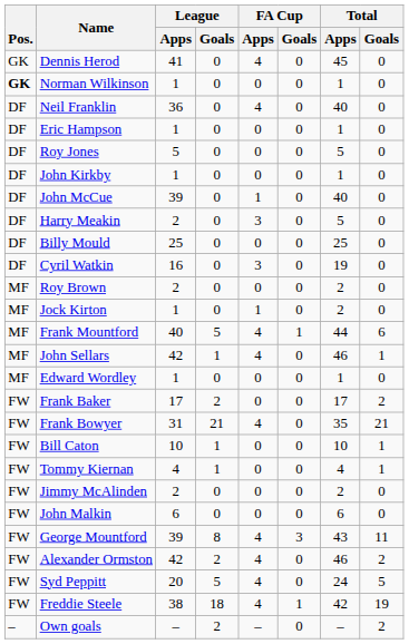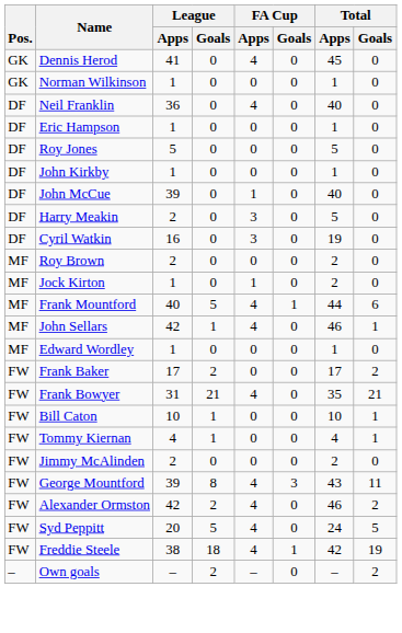 <table class="wikitable" style="text-align:center">
 <tr>
 <th rowspan="2" valign="bottom">Pos.</th>
 <th rowspan="2">Name</th>
 <th colspan="2" width="85">League</th>
 <th colspan="2" width="85">FA Cup</th>
 <th colspan="2" width="85">Total</th>
 </tr>
 <tr>
 <th>Apps</th>
 <th>Goals</th>
 <th>Apps</th>
 <th>Goals</th>
 <th>Apps</th>
 <th>Goals</th>
 </tr>
 <tr>
 <td align="left">GK</td>
 <td align="left"> <a href='#'>Dennis Herod</a></td>
 <td>41</td>
 <td>0</td>
 <td>4</td>
 <td>0</td>
 <td>45</td>
 <td>0</td>
 </tr>
 <tr>
-<td align="left"><strong>GK</strong></td>
+<td align="left">GK</td>
 <td align="left"> <a href='#'>Norman Wilkinson</a></td>
 <td>1</td>
 <td>0</td>
 <td>0</td>
 <td>0</td>
 <td>1</td>
 <td>0</td>
 </tr>
 <tr>
 <td align="left">DF</td>
 <td align="left"> <a href='#'>Neil Franklin</a></td>
 <td>36</td>
 <td>0</td>
 <td>4</td>
 <td>0</td>
 <td>40</td>
 <td>0</td>
 </tr>
 <tr>
 <td align="left">DF</td>
 <td align="left"> <a href='#'>Eric Hampson</a></td>
 <td>1</td>
 <td>0</td>
 <td>0</td>
 <td>0</td>
 <td>1</td>
 <td>0</td>
 </tr>
 <tr>
 <td align="left">DF</td>
 <td align="left"> <a href='#'>Roy Jones</a></td>
 <td>5</td>
 <td>0</td>
 <td>0</td>
 <td>0</td>
 <td>5</td>
 <td>0</td>
 </tr>
 <tr>
 <td align="left">DF</td>
 <td align="left"> <a href='#'>John Kirkby</a></td>
 <td>1</td>
 <td>0</td>
 <td>0</td>
 <td>0</td>
 <td>1</td>
 <td>0</td>
 </tr>
 <tr>
 <td align="left">DF</td>
 <td align="left"> <a href='#'>John McCue</a></td>
 <td>39</td>
 <td>0</td>
 <td>1</td>
 <td>0</td>
 <td>40</td>
 <td>0</td>
 </tr>
 <tr>
 <td align="left">DF</td>
 <td align="left"> <a href='#'>Harry Meakin</a></td>
 <td>2</td>
 <td>0</td>
 <td>3</td>
 <td>0</td>
 <td>5</td>
-<td>0</td>
-</tr>
-<tr>
-<td align="left">DF</td>
-<td align="left"> <a href='#'>Billy Mould</a></td>
-<td>25</td>
-<td>0</td>
-<td>0</td>
-<td>0</td>
-<td>25</td>
 <td>0</td>
 </tr>
 <tr>
 <td align="left">DF</td>
 <td align="left"> <a href='#'>Cyril Watkin</a></td>
 <td>16</td>
 <td>0</td>
 <td>3</td>
 <td>0</td>
 <td>19</td>
 <td>0</td>
 </tr>
 <tr>
 <td align="left">MF</td>
 <td align="left"> <a href='#'>Roy Brown</a></td>
 <td>2</td>
 <td>0</td>
 <td>0</td>
 <td>0</td>
 <td>2</td>
 <td>0</td>
 </tr>
 <tr>
 <td align="left">MF</td>
 <td align="left"> <a href='#'>Jock Kirton</a></td>
 <td>1</td>
 <td>0</td>
 <td>1</td>
 <td>0</td>
 <td>2</td>
 <td>0</td>
 </tr>
 <tr>
 <td align="left">MF</td>
 <td align="left"> <a href='#'>Frank Mountford</a></td>
 <td>40</td>
 <td>5</td>
 <td>4</td>
 <td>1</td>
 <td>44</td>
 <td>6</td>
 </tr>
 <tr>
 <td align="left">MF</td>
 <td align="left"> <a href='#'>John Sellars</a></td>
 <td>42</td>
 <td>1</td>
 <td>4</td>
 <td>0</td>
 <td>46</td>
 <td>1</td>
 </tr>
 <tr>
 <td align="left">MF</td>
 <td align="left"> <a href='#'>Edward Wordley</a></td>
 <td>1</td>
 <td>0</td>
 <td>0</td>
 <td>0</td>
 <td>1</td>
 <td>0</td>
 </tr>
 <tr>
 <td align="left">FW</td>
 <td align="left"> <a href='#'>Frank Baker</a></td>
 <td>17</td>
 <td>2</td>
 <td>0</td>
 <td>0</td>
 <td>17</td>
 <td>2</td>
 </tr>
 <tr>
 <td align="left">FW</td>
 <td align="left"> <a href='#'>Frank Bowyer</a></td>
 <td>31</td>
 <td>21</td>
 <td>4</td>
 <td>0</td>
 <td>35</td>
 <td>21</td>
 </tr>
 <tr>
 <td align="left">FW</td>
 <td align="left"> <a href='#'>Bill Caton</a></td>
 <td>10</td>
 <td>1</td>
 <td>0</td>
 <td>0</td>
 <td>10</td>
 <td>1</td>
 </tr>
 <tr>
 <td align="left">FW</td>
 <td align="left"> <a href='#'>Tommy Kiernan</a></td>
 <td>4</td>
 <td>1</td>
 <td>0</td>
 <td>0</td>
 <td>4</td>
 <td>1</td>
 </tr>
 <tr>
 <td align="left">FW</td>
 <td align="left"> <a href='#'>Jimmy McAlinden</a></td>
 <td>2</td>
 <td>0</td>
 <td>0</td>
 <td>0</td>
 <td>2</td>
 <td>0</td>
 </tr>
 <tr>
 <td align="left">FW</td>
-<td align="left"> <a href='#'>John Malkin</a></td>
-<td>6</td>
-<td>0</td>
-<td>0</td>
-<td>0</td>
-<td>6</td>
-<td>0</td>
-</tr>
-<tr>
-<td align="left">FW</td>
 <td align="left"> <a href='#'>George Mountford</a></td>
 <td>39</td>
 <td>8</td>
 <td>4</td>
 <td>3</td>
 <td>43</td>
 <td>11</td>
 </tr>
 <tr>
 <td align="left">FW</td>
 <td align="left"> <a href='#'>Alexander Ormston</a></td>
 <td>42</td>
 <td>2</td>
 <td>4</td>
 <td>0</td>
 <td>46</td>
 <td>2</td>
 </tr>
 <tr>
 <td align="left">FW</td>
 <td align="left"> <a href='#'>Syd Peppitt</a></td>
 <td>20</td>
 <td>5</td>
 <td>4</td>
 <td>0</td>
 <td>24</td>
 <td>5</td>
 </tr>
 <tr>
 <td align="left">FW</td>
 <td align="left"> <a href='#'>Freddie Steele</a></td>
 <td>38</td>
 <td>18</td>
 <td>4</td>
 <td>1</td>
 <td>42</td>
 <td>19</td>
 </tr>
 <tr>
 <td align="left">–</td>
 <td align="left"><a href='#'>Own goals</a></td>
 <td>–</td>
 <td>2</td>
 <td>–</td>
 <td>0</td>
 <td>–</td>
 <td>2</td>
 </tr>
 </table>
